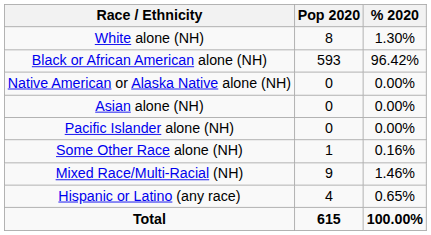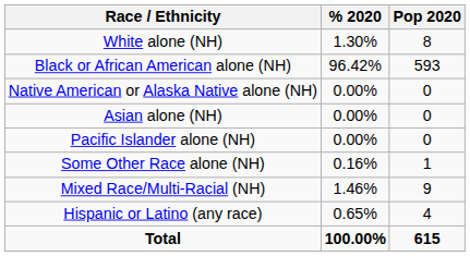 <table class="wikitable" style="text-align:center;">
 <tr>
 <th>Race / Ethnicity</th>
+<th>% 2020</th>
 <th>Pop 2020</th>
-<th>% 2020</th>
 </tr>
 <tr>
 <td><a href='#'>White</a> alone (NH)</td>
+<td>1.30%</td>
 <td>8</td>
-<td>1.30%</td>
 </tr>
 <tr>
 <td><a href='#'>Black or African American</a> alone (NH)</td>
+<td>96.42%</td>
 <td>593</td>
-<td>96.42%</td>
 </tr>
 <tr>
 <td><a href='#'>Native American</a> or <a href='#'>Alaska Native</a> alone (NH)</td>
+<td>0.00%</td>
 <td>0</td>
-<td>0.00%</td>
 </tr>
 <tr>
 <td><a href='#'>Asian</a> alone (NH)</td>
+<td>0.00%</td>
 <td>0</td>
-<td>0.00%</td>
 </tr>
 <tr>
 <td><a href='#'>Pacific Islander</a> alone (NH)</td>
+<td>0.00%</td>
 <td>0</td>
-<td>0.00%</td>
 </tr>
 <tr>
 <td><a href='#'>Some Other Race</a> alone (NH)</td>
+<td>0.16%</td>
 <td>1</td>
-<td>0.16%</td>
 </tr>
 <tr>
 <td><a href='#'>Mixed Race/Multi-Racial</a> (NH)</td>
+<td>1.46%</td>
 <td>9</td>
-<td>1.46%</td>
 </tr>
 <tr>
 <td><a href='#'>Hispanic or Latino</a> (any race)</td>
+<td>0.65%</td>
 <td>4</td>
-<td>0.65%</td>
 </tr>
 <tr>
 <td><strong>Total</strong></td>
+<td><strong>100.00%</strong></td>
 <td><strong>615</strong></td>
-<td><strong>100.00%</strong></td>
 </tr>
 </table>
